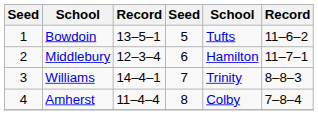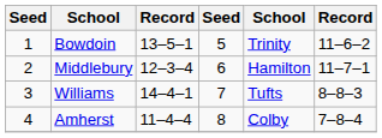 <table class="wikitable">
 <tr>
 <th>Seed</th>
 <th>School</th>
 <th>Record</th>
 <th>Seed</th>
 <th>School</th>
 <th>Record</th>
 </tr>
 <tr>
 <td align=center>1</td>
 <td><a href='#'>Bowdoin</a></td>
 <td>13–5–1</td>
 <td align=center>5</td>
-<td><a href='#'>Tufts</a></td>
+<td><a href='#'>Trinity</a></td>
 <td>11–6–2</td>
 </tr>
 <tr>
 <td align=center>2</td>
 <td><a href='#'>Middlebury</a></td>
 <td>12–3–4</td>
 <td align=center>6</td>
 <td><a href='#'>Hamilton</a></td>
 <td>11–7–1</td>
 </tr>
 <tr>
 <td align=center>3</td>
 <td><a href='#'>Williams</a></td>
 <td>14–4–1</td>
 <td align=center>7</td>
-<td><a href='#'>Trinity</a></td>
+<td><a href='#'>Tufts</a></td>
 <td>8–8–3</td>
 </tr>
 <tr>
 <td align=center>4</td>
 <td><a href='#'>Amherst</a></td>
 <td>11–4–4</td>
 <td align=center>8</td>
 <td><a href='#'>Colby</a></td>
 <td>7–8–4</td>
 </tr>
 <tr>
 </tr>
 </table>
